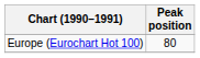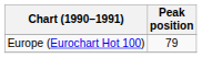 <table class="wikitable sortable">
 <tr>
 <th>Chart (1990–1991)</th>
 <th>Peak <br>position</th>
 </tr>
 <tr>
 </tr>
 <tr>
 <td>Europe (<a href='#'>Eurochart Hot 100</a>)</td>
-<td align="center">80</td>
+<td align="center">79</td>
 </tr>
 <tr>
 </tr>
 <tr>
 </tr>
 </table>
